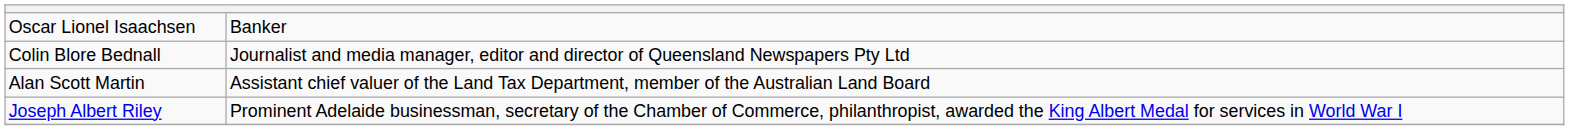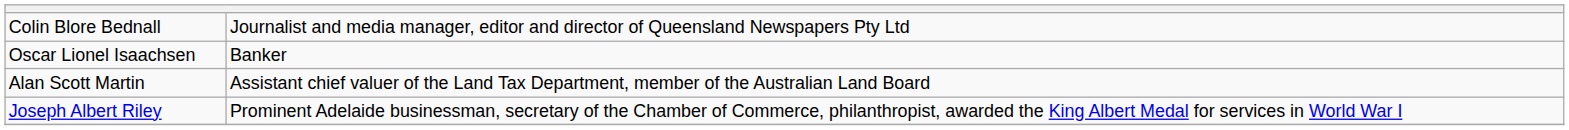 <table class="wikitable floatleft mw-collapsible mw-collapsed" border= "1" style= "width:95%; font-size: 86%; float:left; margin-left:2em; margin-right:2em; margin-bottom:2em">
 <tr>
 <th colspan="2"></th>
 </tr>
 <tr>
+<td>Colin Blore Bednall</td>
+<td>Journalist and media manager, editor and director of Queensland Newspapers Pty Ltd</td>
+</tr>
+<tr>
 <td>Oscar Lionel Isaachsen</td>
 <td>Banker</td>
-</tr>
-<tr>
-<td>Colin Blore Bednall</td>
-<td>Journalist and media manager, editor and director of Queensland Newspapers Pty Ltd</td>
 </tr>
 <tr>
 <td>Alan Scott Martin</td>
 <td>Assistant chief valuer of the Land Tax Department, member of the Australian Land Board</td>
 </tr>
 <tr>
 <td><a href='#'>Joseph Albert Riley</a></td>
 <td>Prominent Adelaide businessman, secretary of the Chamber of Commerce, philanthropist, awarded the <a href='#'>King Albert Medal</a> for services in <a href='#'>World War I</a></td>
 </tr>
 <tr>
 </tr>
 </table>
